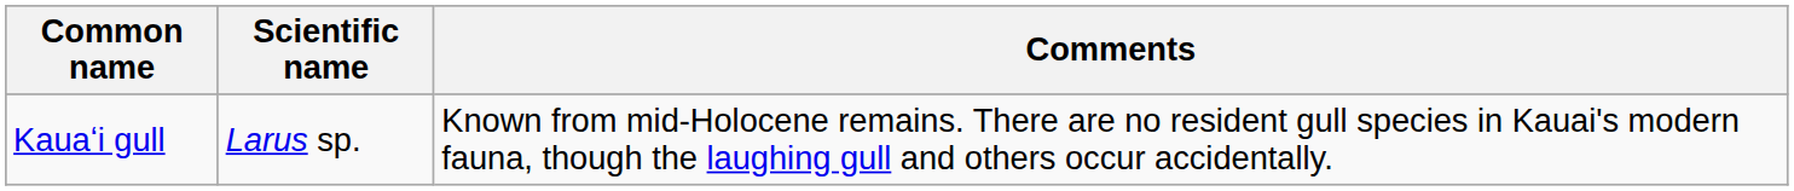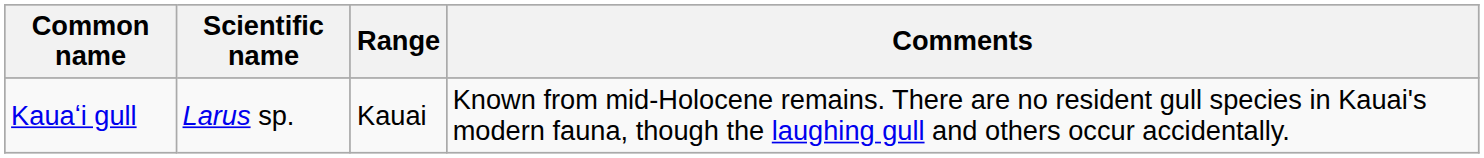 <table class="wikitable">
 <tr>
 <th>Common name</th>
 <th>Scientific name</th>
+<th>Range</th>
 <th class="unsortable">Comments</th>
 </tr>
 <tr>
 <td><a href='#'>Kauaʻi gull</a></td>
 <td><em><a href='#'>Larus</a></em> sp.</td>
+<td>Kauai</td>
 <td>Known from mid-Holocene remains. There are no resident gull species in Kauai's modern fauna, though the <a href='#'>laughing gull</a> and others occur accidentally.</td>
 </tr>
 </table>
